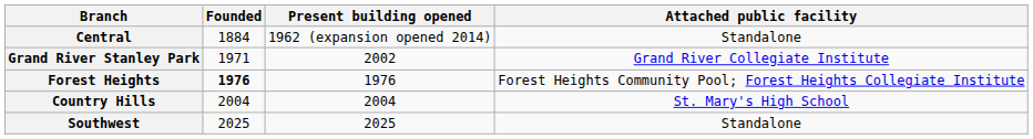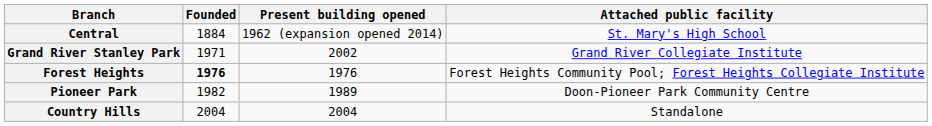 <table class="wikitable" style="text-align:center">
 <tr>
 <th>Branch</th>
 <th>Founded</th>
 <th>Present building opened</th>
 <th>Attached public facility</th>
 </tr>
 <tr>
 <th>Central</th>
 <td>1884</td>
 <td>1962 (expansion opened 2014)</td>
-<td>Standalone</td>
+<td><a href='#'>St. Mary's High School</a></td>
 </tr>
 <tr>
 <th>Grand River Stanley Park</th>
 <td>1971</td>
 <td>2002</td>
 <td><a href='#'>Grand River Collegiate Institute</a></td>
 </tr>
 <tr>
 <th>Forest Heights</th>
 <td><strong>1976</strong></td>
 <td>1976</td>
 <td>Forest Heights Community Pool; <a href='#'>Forest Heights Collegiate Institute</a></td>
 </tr>
 <tr>
+<th>Pioneer Park</th>
+<td>1982</td>
+<td>1989</td>
+<td>Doon-Pioneer Park Community Centre</td>
+</tr>
+<tr>
 <th>Country Hills</th>
 <td>2004</td>
 <td>2004</td>
-<td><a href='#'>St. Mary's High School</a></td>
-</tr>
-<tr>
-<th>Southwest</th>
-<td>2025</td>
-<td>2025</td>
 <td>Standalone</td>
 </tr>
 </table>
